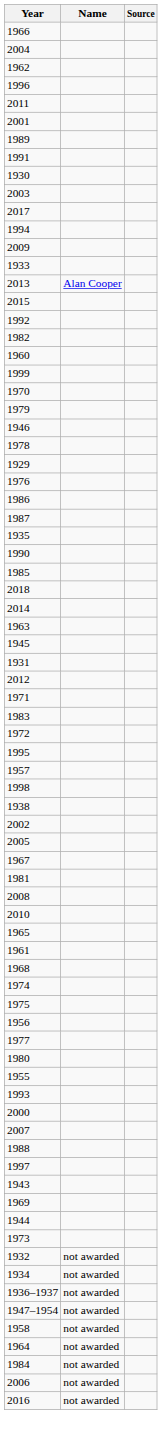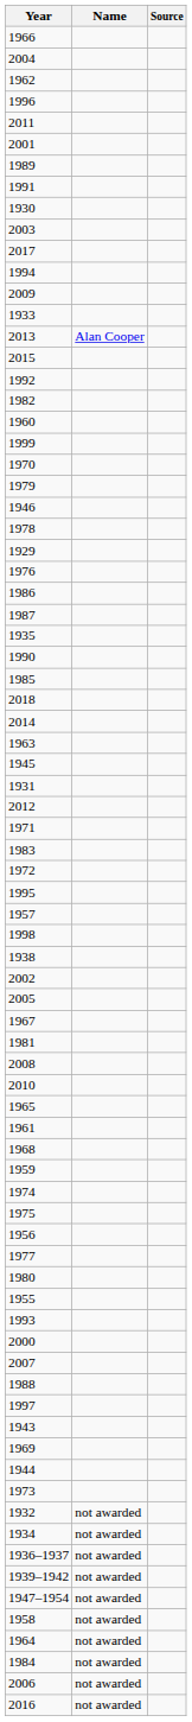 <table class="wikitable sortable">
 <tr>
 <th>Year</th>
 <th>Name</th>
 <th><small>Source</small></th>
 </tr>
 <tr>
 <td>1966</td>
 <td></td>
 <td></td>
 </tr>
 <tr>
 <td>2004</td>
 <td></td>
 <td></td>
 </tr>
 <tr>
 <td>1962</td>
 <td></td>
 <td></td>
 </tr>
 <tr>
 <td>1996</td>
 <td></td>
 <td></td>
 </tr>
 <tr>
 <td>2011</td>
 <td></td>
 <td></td>
 </tr>
 <tr>
 <td>2001</td>
 <td></td>
 <td></td>
 </tr>
 <tr>
 <td>1989</td>
 <td></td>
 <td></td>
 </tr>
 <tr>
 <td>1991</td>
 <td></td>
 <td></td>
 </tr>
 <tr>
 <td>1930</td>
 <td></td>
 <td></td>
 </tr>
 <tr>
 <td>2003</td>
 <td></td>
 <td></td>
 </tr>
 <tr>
 <td>2017</td>
 <td></td>
 <td></td>
 </tr>
 <tr>
 <td>1994</td>
 <td></td>
 <td></td>
 </tr>
 <tr>
 <td>2009</td>
 <td></td>
 <td></td>
 </tr>
 <tr>
 <td>1933</td>
 <td></td>
 <td></td>
 </tr>
 <tr>
 <td>2013</td>
 <td><a href='#'>Alan Cooper</a></td>
 <td></td>
 </tr>
 <tr>
 <td>2015</td>
 <td></td>
 <td></td>
 </tr>
 <tr>
 <td>1992</td>
 <td></td>
 <td></td>
 </tr>
 <tr>
 <td>1982</td>
 <td></td>
 <td></td>
 </tr>
 <tr>
 <td>1960</td>
 <td></td>
 <td></td>
 </tr>
 <tr>
 <td>1999</td>
 <td></td>
 <td></td>
 </tr>
 <tr>
 <td>1970</td>
 <td></td>
 <td></td>
 </tr>
 <tr>
 <td>1979</td>
 <td></td>
 <td></td>
 </tr>
 <tr>
 <td>1946</td>
 <td></td>
 <td></td>
 </tr>
 <tr>
 <td>1978</td>
 <td></td>
 <td></td>
 </tr>
 <tr>
 <td>1929</td>
 <td></td>
 <td></td>
 </tr>
 <tr>
 <td>1976</td>
 <td></td>
 <td></td>
 </tr>
 <tr>
 <td>1986</td>
 <td></td>
 <td></td>
 </tr>
 <tr>
 <td>1987</td>
 <td></td>
 <td></td>
 </tr>
 <tr>
 <td>1935</td>
 <td></td>
 <td></td>
 </tr>
 <tr>
 <td>1990</td>
 <td></td>
 <td></td>
 </tr>
 <tr>
 <td>1985</td>
 <td></td>
 <td></td>
 </tr>
 <tr>
 <td>2018</td>
 <td></td>
 <td></td>
 </tr>
 <tr>
 <td>2014</td>
 <td></td>
 <td></td>
 </tr>
 <tr>
 <td>1963</td>
 <td></td>
 <td></td>
 </tr>
 <tr>
 <td>1945</td>
 <td></td>
 <td></td>
 </tr>
 <tr>
 <td>1931</td>
 <td></td>
 <td></td>
 </tr>
 <tr>
 <td>2012</td>
 <td></td>
 <td></td>
 </tr>
 <tr>
 <td>1971</td>
 <td></td>
 <td></td>
 </tr>
 <tr>
 <td>1983</td>
 <td></td>
 <td></td>
 </tr>
 <tr>
 <td>1972</td>
 <td></td>
 <td></td>
 </tr>
 <tr>
 <td>1995</td>
 <td></td>
 <td></td>
 </tr>
 <tr>
 <td>1957</td>
 <td></td>
 <td></td>
 </tr>
 <tr>
 <td>1998</td>
 <td></td>
 <td></td>
 </tr>
 <tr>
 <td>1938</td>
 <td></td>
 <td></td>
 </tr>
 <tr>
 <td>2002</td>
 <td></td>
 <td></td>
 </tr>
 <tr>
 <td>2005</td>
 <td></td>
 <td></td>
 </tr>
 <tr>
 <td>1967</td>
 <td></td>
 <td></td>
 </tr>
 <tr>
 <td>1981</td>
 <td></td>
 <td></td>
 </tr>
 <tr>
 <td>2008</td>
 <td></td>
 <td></td>
 </tr>
 <tr>
 <td>2010</td>
 <td></td>
 <td></td>
 </tr>
 <tr>
 <td>1965</td>
 <td></td>
 <td></td>
 </tr>
 <tr>
 <td>1961</td>
 <td></td>
 <td></td>
 </tr>
 <tr>
 <td>1968</td>
 <td></td>
 <td></td>
 </tr>
 <tr>
+<td>1959</td>
+<td></td>
+<td></td>
+</tr>
+<tr>
 <td>1974</td>
 <td></td>
 <td></td>
 </tr>
 <tr>
 <td>1975</td>
 <td></td>
 <td></td>
 </tr>
 <tr>
 <td>1956</td>
 <td></td>
 <td></td>
 </tr>
 <tr>
 <td>1977</td>
 <td></td>
 <td></td>
 </tr>
 <tr>
 <td>1980</td>
 <td></td>
 <td></td>
 </tr>
 <tr>
 <td>1955</td>
 <td></td>
 <td></td>
 </tr>
 <tr>
 <td>1993</td>
 <td></td>
 <td></td>
 </tr>
 <tr>
 <td>2000</td>
 <td></td>
 <td></td>
 </tr>
 <tr>
 <td>2007</td>
 <td></td>
 <td></td>
 </tr>
 <tr>
 <td>1988</td>
 <td></td>
 <td></td>
 </tr>
 <tr>
 <td>1997</td>
 <td></td>
 <td></td>
 </tr>
 <tr>
 <td>1943</td>
 <td></td>
 <td></td>
 </tr>
 <tr>
 <td>1969</td>
 <td></td>
 <td></td>
 </tr>
 <tr>
 <td>1944</td>
 <td></td>
 <td></td>
 </tr>
 <tr>
 <td>1973</td>
 <td></td>
 <td></td>
 </tr>
 <tr>
 <td>1932</td>
 <td>not awarded</td>
 <td></td>
 </tr>
 <tr>
 <td>1934</td>
 <td>not awarded</td>
 <td></td>
 </tr>
 <tr>
 <td>1936–1937</td>
 <td>not awarded</td>
 <td></td>
 </tr>
 <tr>
+<td>1939–1942</td>
+<td>not awarded</td>
+<td></td>
+</tr>
+<tr>
 <td>1947–1954</td>
 <td>not awarded</td>
 <td></td>
 </tr>
 <tr>
 <td>1958</td>
 <td>not awarded</td>
 <td></td>
 </tr>
 <tr>
 <td>1964</td>
 <td>not awarded</td>
 <td></td>
 </tr>
 <tr>
 <td>1984</td>
 <td>not awarded</td>
 <td></td>
 </tr>
 <tr>
 <td>2006</td>
 <td>not awarded</td>
 <td></td>
 </tr>
 <tr>
 <td>2016</td>
 <td>not awarded</td>
 <td></td>
 </tr>
 </table>
